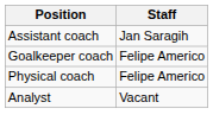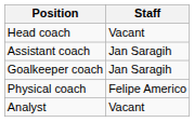 <table class="wikitable">
 <tr>
 <th>Position</th>
 <th>Staff</th>
+</tr>
+<tr>
+<td>Head coach</td>
+<td>Vacant</td>
 </tr>
 <tr>
 <td>Assistant coach</td>
 <td> Jan Saragih</td>
 </tr>
 <tr>
 <td>Goalkeeper coach</td>
-<td> Felipe Americo</td>
+<td> Jan Saragih</td>
 </tr>
 <tr>
 <td>Physical coach</td>
 <td> Felipe Americo</td>
 </tr>
 <tr>
 <td>Analyst</td>
 <td>Vacant</td>
 </tr>
 </table>
